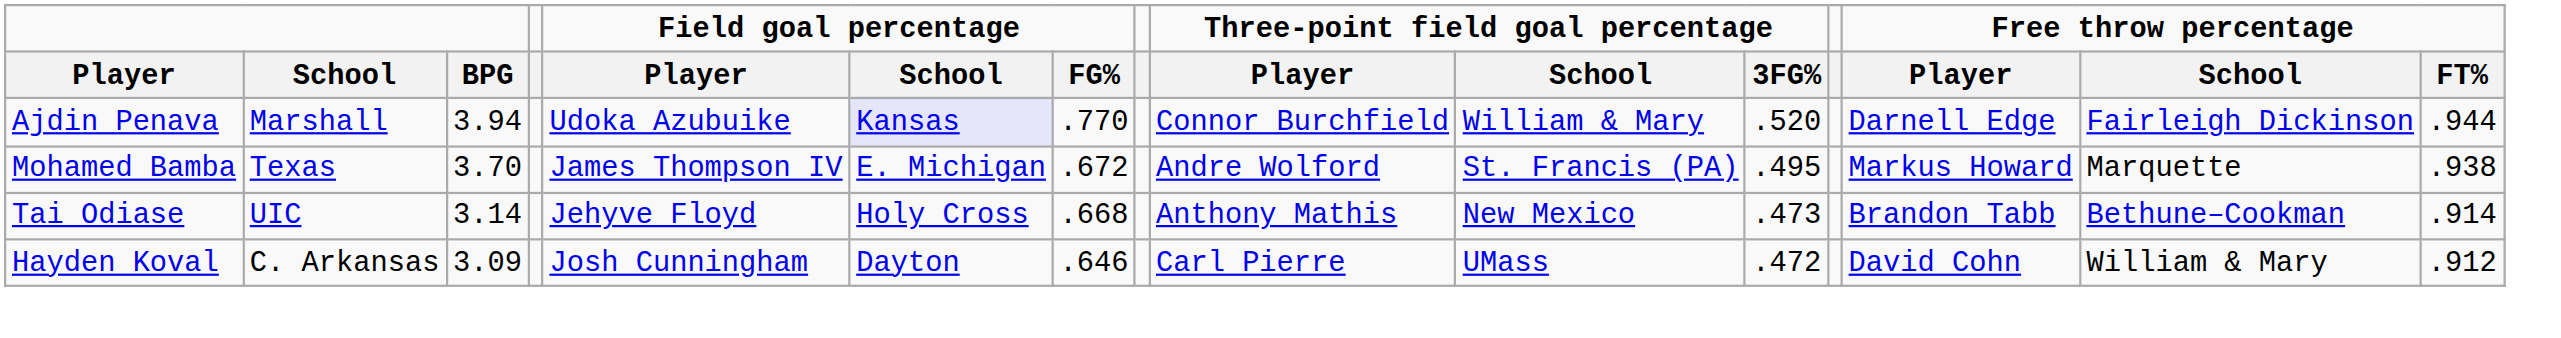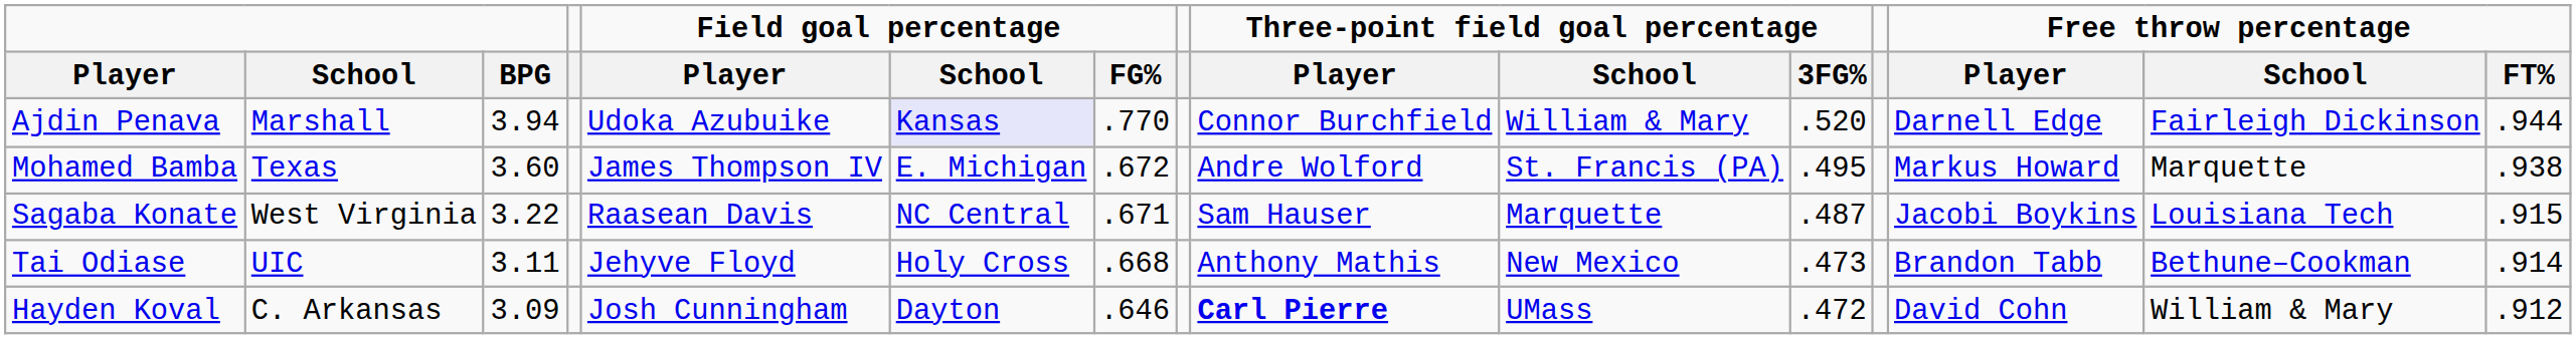 <table class="wikitable" style="text-align: left;">
 <tr>
 <td colspan=3></td>
 <td></td>
 <td colspan=3 style="text-align:center;"><strong>Field goal percentage</strong></td>
 <td></td>
 <td colspan=3 style="text-align:center;"><strong>Three-point field goal percentage</strong></td>
 <td></td>
 <td colspan=3 style="text-align:center;"><strong>Free throw percentage</strong></td>
 </tr>
 <tr>
 <th>Player</th>
 <th>School</th>
 <th>BPG</th>
 <th></th>
 <th>Player</th>
 <th>School</th>
 <th>FG%</th>
 <th></th>
 <th>Player</th>
 <th>School</th>
 <th>3FG%</th>
 <th></th>
 <th>Player</th>
 <th>School</th>
 <th>FT%</th>
 </tr>
 <tr>
 <td><a href='#'>Ajdin Penava</a></td>
 <td><a href='#'>Marshall</a></td>
 <td>3.94</td>
 <td></td>
 <td><a href='#'>Udoka Azubuike</a></td>
 <td style="background: lavender;"><a href='#'>Kansas</a></td>
 <td>.770</td>
 <td></td>
 <td><a href='#'>Connor Burchfield</a></td>
 <td><a href='#'>William & Mary</a></td>
 <td>.520</td>
 <td></td>
 <td><a href='#'>Darnell Edge</a></td>
 <td><a href='#'>Fairleigh Dickinson</a></td>
 <td>.944</td>
 </tr>
 <tr>
 <td><a href='#'>Mohamed Bamba</a></td>
 <td><a href='#'>Texas</a></td>
-<td>3.70</td>
+<td>3.60</td>
 <td></td>
 <td><a href='#'>James Thompson IV</a></td>
 <td><a href='#'>E. Michigan</a></td>
 <td>.672</td>
 <td></td>
 <td><a href='#'>Andre Wolford</a></td>
 <td><a href='#'>St. Francis (PA)</a></td>
 <td>.495</td>
 <td></td>
 <td><a href='#'>Markus Howard</a></td>
 <td>Marquette</td>
 <td>.938</td>
 </tr>
 <tr>
+<td><a href='#'>Sagaba Konate</a></td>
+<td>West Virginia</td>
+<td>3.22</td>
+<td></td>
+<td><a href='#'>Raasean Davis</a></td>
+<td><a href='#'>NC Central</a></td>
+<td>.671</td>
+<td></td>
+<td><a href='#'>Sam Hauser</a></td>
+<td><a href='#'>Marquette</a></td>
+<td>.487</td>
+<td></td>
+<td><a href='#'>Jacobi Boykins</a></td>
+<td><a href='#'>Louisiana Tech</a></td>
+<td>.915</td>
+</tr>
+<tr>
 <td><a href='#'>Tai Odiase</a></td>
 <td><a href='#'>UIC</a></td>
-<td>3.14</td>
+<td>3.11</td>
 <td></td>
 <td><a href='#'>Jehyve Floyd</a></td>
 <td><a href='#'>Holy Cross</a></td>
 <td>.668</td>
 <td></td>
 <td><a href='#'>Anthony Mathis</a></td>
 <td><a href='#'>New Mexico</a></td>
 <td>.473</td>
 <td></td>
 <td><a href='#'>Brandon Tabb</a></td>
 <td><a href='#'>Bethune–Cookman</a></td>
 <td>.914</td>
 </tr>
 <tr>
 <td><a href='#'>Hayden Koval</a></td>
 <td>C. Arkansas</td>
 <td>3.09</td>
 <td></td>
 <td><a href='#'>Josh Cunningham</a></td>
 <td><a href='#'>Dayton</a></td>
 <td>.646</td>
 <td></td>
-<td><a href='#'>Carl Pierre</a></td>
+<td><strong><a href='#'>Carl Pierre</a></strong></td>
 <td><a href='#'>UMass</a></td>
 <td>.472</td>
 <td></td>
 <td><a href='#'>David Cohn</a></td>
 <td>William & Mary</td>
 <td>.912</td>
 </tr>
 </table>
